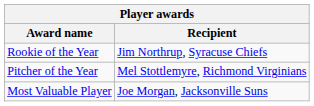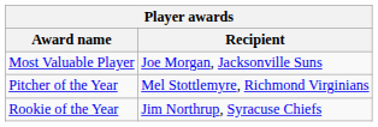 <table class="wikitable">
 <tr>
 <th colspan="2">Player awards</th>
 </tr>
 <tr>
 <th>Award name</th>
 <th>Recipient</th>
 </tr>
 <tr>
-<td><a href='#'>Rookie of the Year</a></td>
-<td><a href='#'>Jim Northrup</a>, <a href='#'>Syracuse Chiefs</a></td>
+<td><a href='#'>Most Valuable Player</a></td>
+<td><a href='#'>Joe Morgan</a>, <a href='#'>Jacksonville Suns</a></td>
 </tr>
 <tr>
 <td><a href='#'>Pitcher of the Year</a></td>
 <td><a href='#'>Mel Stottlemyre</a>, <a href='#'>Richmond Virginians</a></td>
 </tr>
 <tr>
-<td><a href='#'>Most Valuable Player</a></td>
-<td><a href='#'>Joe Morgan</a>, <a href='#'>Jacksonville Suns</a></td>
+<td><a href='#'>Rookie of the Year</a></td>
+<td><a href='#'>Jim Northrup</a>, <a href='#'>Syracuse Chiefs</a></td>
 </tr>
 </table>
